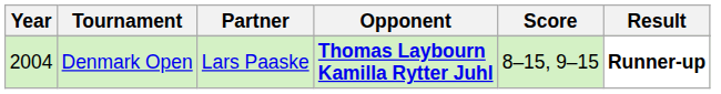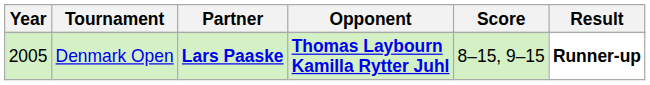 <table class="sortable wikitable" style="font-size: 90%;">
 <tr>
 <th>Year</th>
 <th>Tournament</th>
 <th>Partner</th>
 <th>Opponent</th>
 <th>Score</th>
 <th>Result</th>
 </tr>
 <tr>
 </tr>
 <tr style="background:#D4F1C5">
-<td align="center">2004</td>
+<td align="center">2005</td>
 <td align="left"><a href='#'>Denmark Open</a></td>
-<td align="left"> <a href='#'>Lars Paaske</a></td>
+<td align="left"><strong> <a href='#'>Lars Paaske</a></strong></td>
 <td align="left"><strong> <a href='#'>Thomas Laybourn</a><br> <a href='#'>Kamilla Rytter Juhl</a></strong></td>
 <td align="left">8–15, 9–15</td>
 <td style="text-align:left; background:white"> <strong>Runner-up</strong></td>
 </tr>
 </table>
